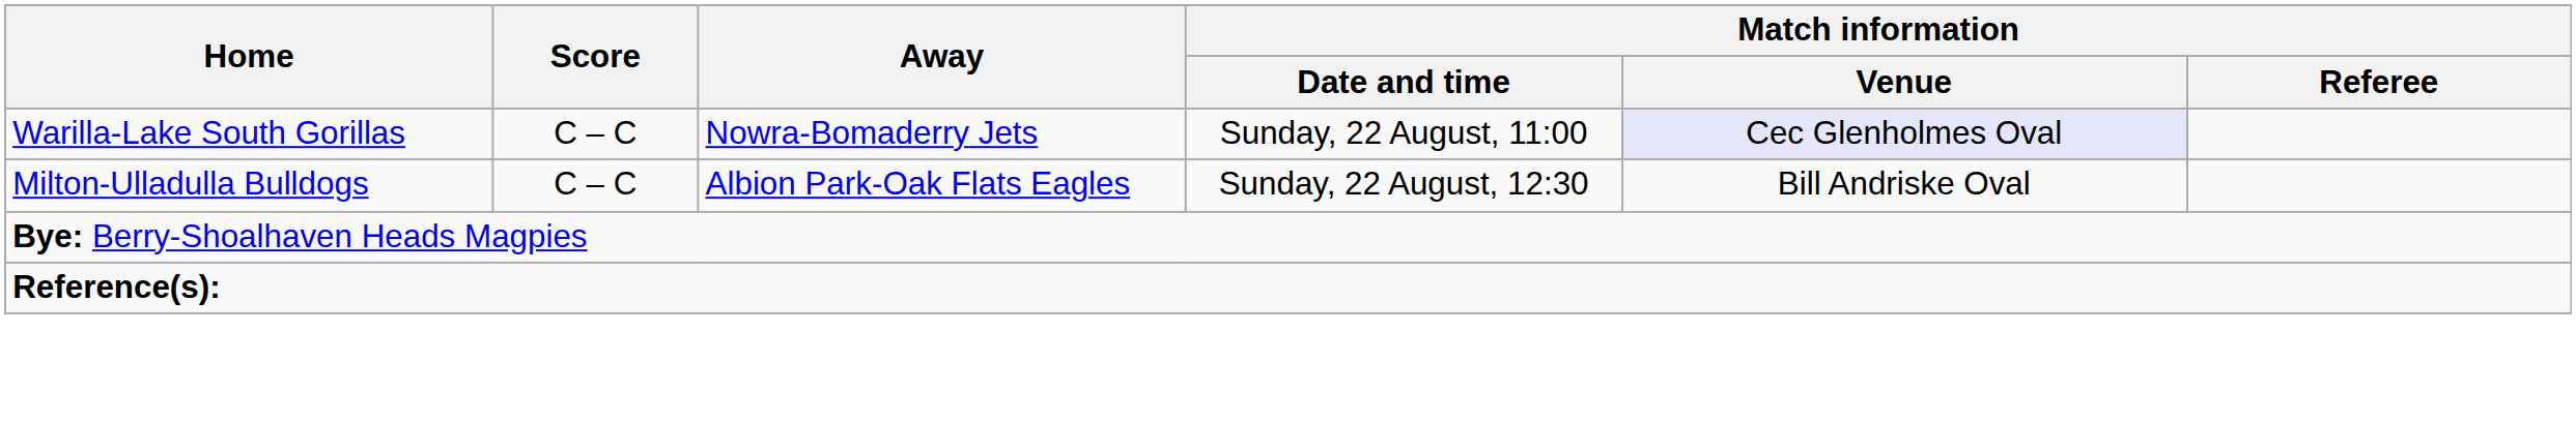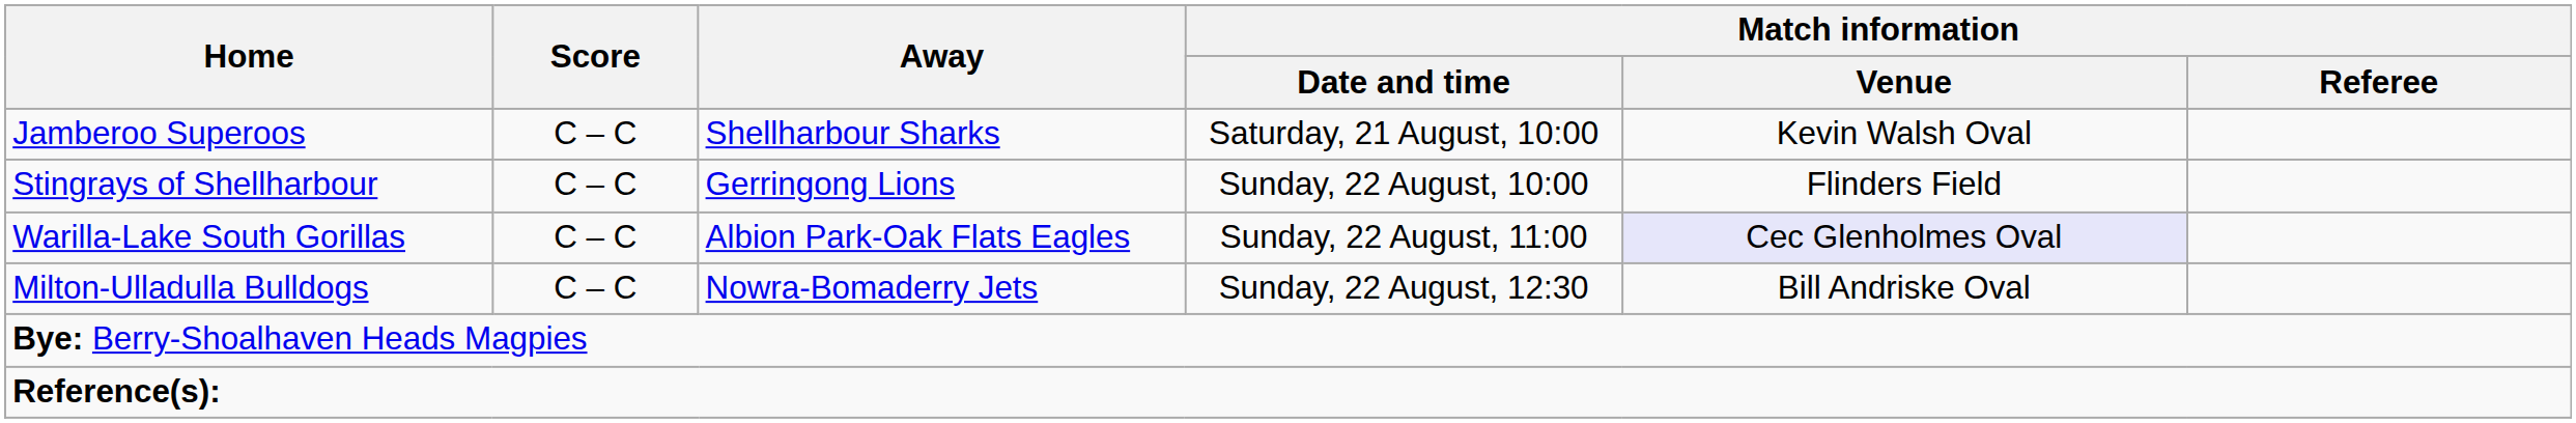 <table class="wikitable" width="100% text-align:center;">
 <tr>
 <th rowspan="2" width="19%">Home</th>
 <th rowspan="2" width="8%">Score</th>
 <th rowspan="2" width="19%">Away</th>
 <th colspan="3">Match information</th>
 </tr>
 <tr bgcolor="#CCCCCC">
 <th width="17%">Date and time</th>
 <th width="22%">Venue</th>
 <th>Referee</th>
 </tr>
 <tr>
+<td> <a href='#'>Jamberoo Superoos</a></td>
+<td style="text-align:center;">C – C</td>
+<td> <a href='#'>Shellharbour Sharks</a></td>
+<td style="text-align:center;">Saturday, 21 August, 10:00</td>
+<td style="text-align:center;">Kevin Walsh Oval</td>
+<td style="text-align:center;"></td>
+</tr>
+<tr>
+<td> <a href='#'>Stingrays of Shellharbour</a></td>
+<td style="text-align:center;">C – C</td>
+<td> <a href='#'>Gerringong Lions</a></td>
+<td style="text-align:center;">Sunday, 22 August, 10:00</td>
+<td style="text-align:center;">Flinders Field</td>
+<td style="text-align:center;"></td>
+</tr>
+<tr>
 <td> <a href='#'>Warilla-Lake South Gorillas</a></td>
 <td style="text-align:center;">C – C</td>
-<td> <a href='#'>Nowra-Bomaderry Jets</a></td>
+<td> <a href='#'>Albion Park-Oak Flats Eagles</a></td>
 <td style="text-align:center;">Sunday, 22 August, 11:00</td>
 <td style="background: lavender; text-align:center;">Cec Glenholmes Oval</td>
 <td style="text-align:center;"></td>
 </tr>
 <tr>
 <td> <a href='#'>Milton-Ulladulla Bulldogs</a></td>
 <td style="text-align:center;">C – C</td>
-<td> <a href='#'>Albion Park-Oak Flats Eagles</a></td>
+<td> <a href='#'>Nowra-Bomaderry Jets</a></td>
 <td style="text-align:center;">Sunday, 22 August, 12:30</td>
 <td style="text-align:center;">Bill Andriske Oval</td>
 <td style="text-align:center;"></td>
 </tr>
 <tr>
 <td colspan="6" align="centre"><strong>Bye:</strong>  <a href='#'>Berry-Shoalhaven Heads Magpies</a></td>
 </tr>
 <tr>
 <td colspan="6"><strong>Reference(s):</strong></td>
 </tr>
 </table>
